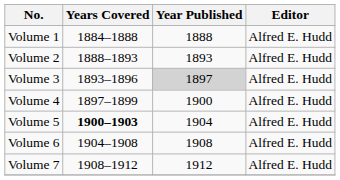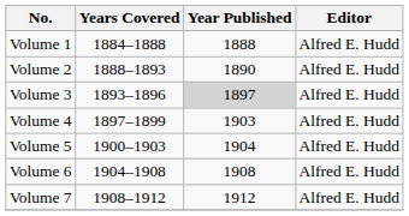 <table class="wikitable" border="1" style="margin: 1em auto 1em auto">
 <tr>
 <th>No.</th>
 <th>Years Covered</th>
 <th>Year Published</th>
 <th>Editor</th>
 </tr>
 <tr>
 <td align="center">Volume 1</td>
 <td align="center">1884–1888</td>
 <td align="center">1888</td>
 <td>Alfred E. Hudd</td>
 </tr>
 <tr>
 <td align="center">Volume 2</td>
 <td align="center">1888–1893</td>
-<td align="center">1893</td>
+<td align="center">1890</td>
 <td>Alfred E. Hudd</td>
 </tr>
 <tr>
 <td align="center">Volume 3</td>
 <td align="center">1893–1896</td>
 <td align="center" style="background: lightgrey;">1897</td>
 <td>Alfred E. Hudd</td>
 </tr>
 <tr>
 <td align="center">Volume 4</td>
 <td align="center">1897–1899</td>
-<td align="center">1900</td>
+<td align="center">1903</td>
 <td>Alfred E. Hudd</td>
 </tr>
 <tr>
 <td align="center">Volume 5</td>
-<td align="center"><strong>1900–1903</strong></td>
+<td align="center">1900–1903</td>
 <td align="center">1904</td>
 <td>Alfred E. Hudd</td>
 </tr>
 <tr>
 <td align="center">Volume 6</td>
 <td align="center">1904–1908</td>
 <td align="center">1908</td>
 <td align="center">Alfred E. Hudd</td>
 </tr>
 <tr>
 <td align="center">Volume 7</td>
 <td align="center">1908–1912</td>
 <td align="center">1912</td>
 <td>Alfred E. Hudd</td>
 </tr>
 <tr>
 </tr>
 </table>
